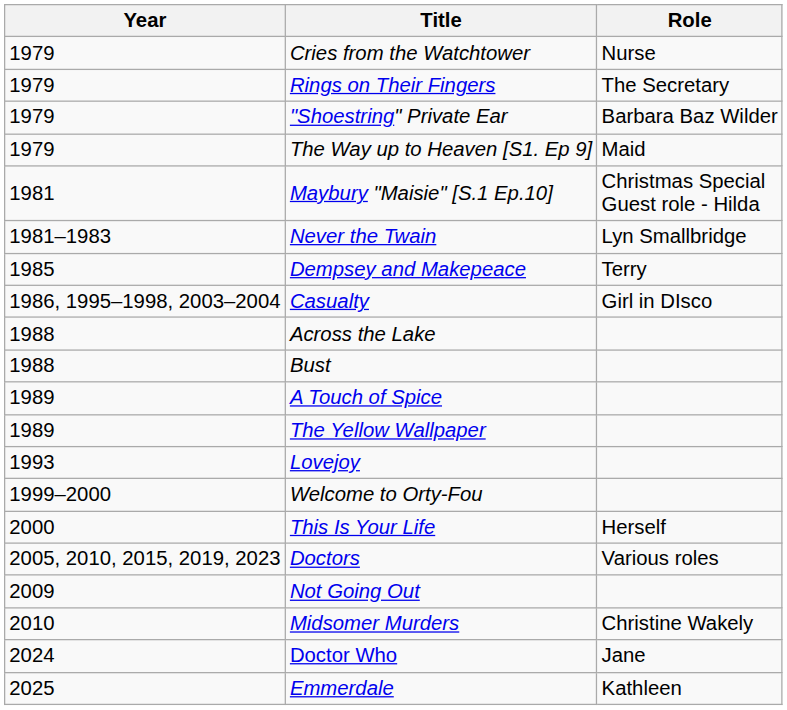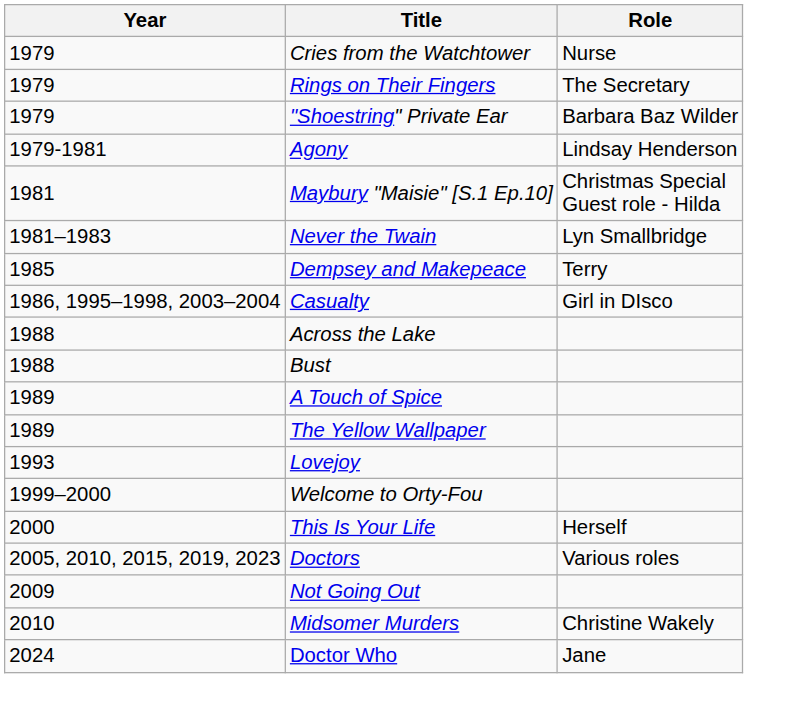 <table class="wikitable">
 <tr>
 <th>Year</th>
 <th>Title</th>
 <th>Role</th>
 </tr>
 <tr>
 <td>1979</td>
 <td><em>Cries from the Watchtower</em> </td>
 <td>Nurse</td>
 </tr>
 <tr>
 <td>1979</td>
 <td><em><a href='#'>Rings on Their Fingers</a></em></td>
 <td>The Secretary</td>
 </tr>
 <tr>
 <td>1979</td>
 <td><em><a href='#'>"Shoestring</a>" Private Ear</em></td>
 <td>Barbara Baz Wilder</td>
 </tr>
 <tr>
-<td>1979</td>
-<td><em>The Way up to Heaven [S1. Ep 9]</em></td>
-<td>Maid</td>
+<td>1979-1981</td>
+<td><em><a href='#'>Agony</a></em> </td>
+<td>Lindsay Henderson</td>
 </tr>
 <tr>
 <td>1981</td>
 <td><em><a href='#'>Maybury</a> "Maisie" [S.1 Ep.10]</em></td>
 <td>Christmas Special<br>Guest role - Hilda</td>
 </tr>
 <tr>
 <td>1981–1983</td>
 <td><em><a href='#'>Never the Twain</a></em></td>
 <td>Lyn Smallbridge</td>
 </tr>
 <tr>
 <td>1985</td>
 <td><em><a href='#'>Dempsey and Makepeace</a></em></td>
 <td>Terry</td>
 </tr>
 <tr>
 <td>1986, 1995–1998, 2003–2004</td>
 <td><em><a href='#'>Casualty</a></em></td>
 <td>Girl in DIsco</td>
 </tr>
 <tr>
 <td>1988</td>
 <td><em>Across the Lake</em></td>
 <td></td>
 </tr>
 <tr>
 <td>1988</td>
 <td><em>Bust</em></td>
 <td></td>
 </tr>
 <tr>
 <td>1989</td>
 <td><em><a href='#'>A Touch of Spice</a></em></td>
 <td></td>
 </tr>
 <tr>
 <td>1989</td>
 <td><em><a href='#'>The Yellow Wallpaper</a></em></td>
 <td></td>
 </tr>
 <tr>
 <td>1993</td>
 <td><em><a href='#'>Lovejoy</a></em></td>
 <td></td>
 </tr>
 <tr>
 <td>1999–2000</td>
 <td><em>Welcome to Orty-Fou</em></td>
 <td></td>
 </tr>
 <tr>
 <td>2000</td>
 <td><em><a href='#'>This Is Your Life</a></em></td>
 <td>Herself</td>
 </tr>
 <tr>
 <td>2005, 2010, 2015, 2019, 2023</td>
 <td><em><a href='#'>Doctors</a></em></td>
 <td>Various roles</td>
 </tr>
 <tr>
 <td>2009</td>
 <td><em><a href='#'>Not Going Out</a></em></td>
 <td></td>
 </tr>
 <tr>
 <td>2010</td>
 <td><em><a href='#'>Midsomer Murders</a></em></td>
 <td>Christine Wakely</td>
 </tr>
 <tr>
 <td>2024</td>
 <td><a href='#'>Doctor Who</a></td>
 <td>Jane</td>
 </tr>
-<tr>
-<td>2025</td>
-<td><em><a href='#'>Emmerdale</a></em></td>
-<td>Kathleen</td>
-</tr>
 </table>
